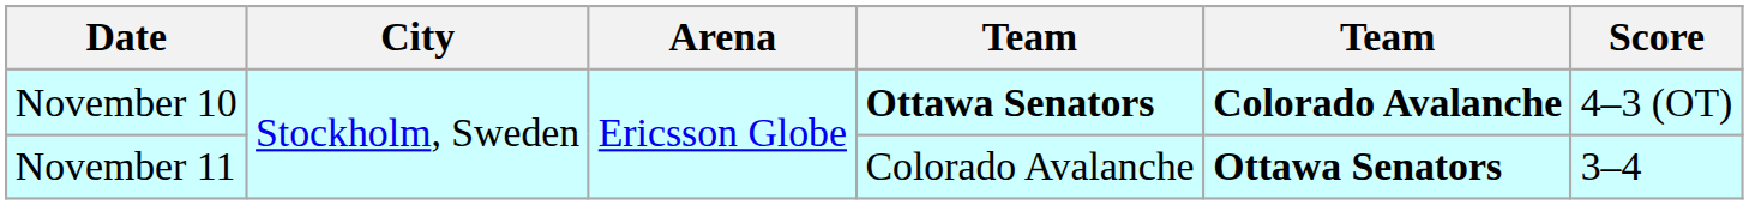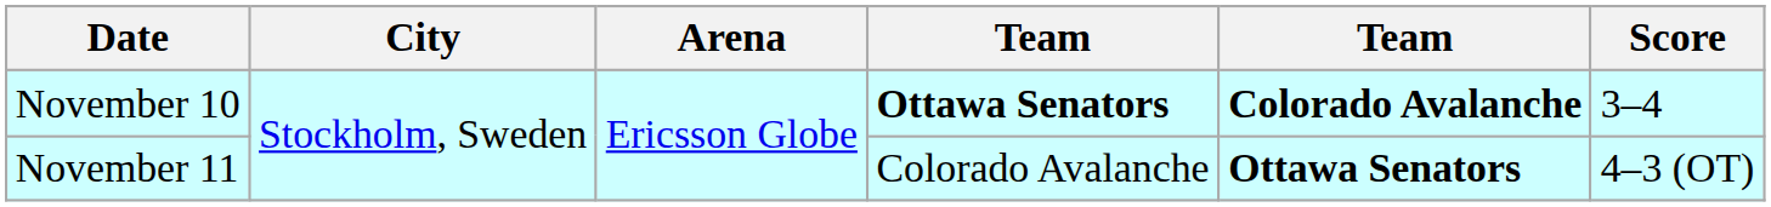 <table class="wikitable">
 <tr>
 <th>Date</th>
 <th>City</th>
 <th>Arena</th>
 <th>Team</th>
 <th>Team</th>
 <th>Score</th>
 </tr>
 <tr bgcolor="#ccffff">
 <td>November 10</td>
 <td rowspan="2"><a href='#'>Stockholm</a>, Sweden</td>
 <td rowspan="2"><a href='#'>Ericsson Globe</a></td>
 <td><strong>Ottawa Senators</strong></td>
 <td><strong>Colorado Avalanche</strong></td>
-<td>4–3 (OT)</td>
+<td>3–4</td>
 </tr>
 <tr bgcolor="#ccffff">
 <td>November 11</td>
 <td>Colorado Avalanche</td>
 <td><strong>Ottawa Senators</strong></td>
-<td>3–4</td>
+<td>4–3 (OT)</td>
 </tr>
 </table>
